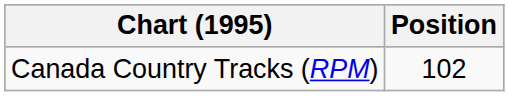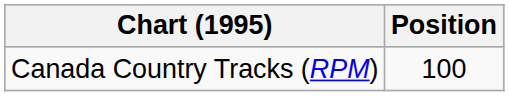 <table class="wikitable sortable">
 <tr>
 <th scope="col">Chart (1995)</th>
 <th scope="col">Position</th>
 </tr>
 <tr>
 <td>Canada Country Tracks (<em><a href='#'>RPM</a></em>)</td>
-<td align="center">102</td>
+<td align="center">100</td>
 </tr>
 </table>
